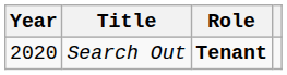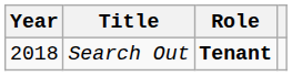 <table class="wikitable">
 <tr>
 <th scope="col">Year</th>
 <th scope="col">Title</th>
 <th scope="col">Role</th>
 <th scope="col"></th>
 </tr>
 <tr>
-<td>2020</td>
+<td>2018</td>
 <td><em>Search Out</em></td>
 <td><strong>Tenant</strong></td>
 <td></td>
 </tr>
 </table>
